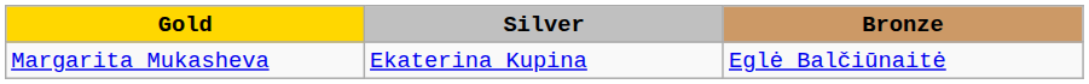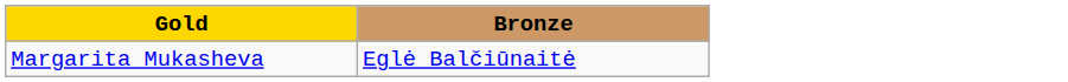 <table class="wikitable" style="text-align:left">
 <tr align="center">
 <td width=200 bgcolor=gold><strong>Gold</strong></td>
-<td width=200 bgcolor=silver><strong>Silver</strong></td>
 <td width=200 bgcolor=CC9966><strong>Bronze</strong></td>
 </tr>
 <tr>
 <td><a href='#'>Margarita Mukasheva</a><br><em></em></td>
-<td><a href='#'>Ekaterina Kupina</a><br><em></em></td>
 <td><a href='#'>Eglė Balčiūnaitė</a><br><em></em></td>
 </tr>
 </table>
